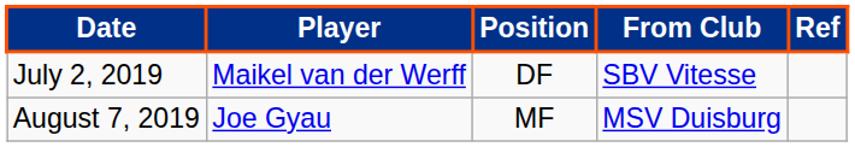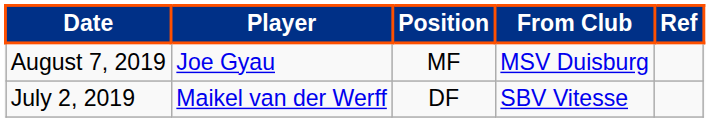 <table class="wikitable" style="text-align:left; font-size:100%;">
 <tr>
 <th style="background:#003087; color:#FFFFFF; border:2px solid #FE5000;" scope="col">Date</th>
 <th style="background:#003087; color:#FFFFFF; border:2px solid #FE5000;" scope="col">Player</th>
 <th style="background:#003087; color:#FFFFFF; border:2px solid #FE5000;" scope="col">Position</th>
 <th style="background:#003087; color:#FFFFFF; border:2px solid #FE5000;" scope="col">From Club</th>
 <th style="background:#003087; color:#FFFFFF; border:2px solid #FE5000;" scope="col">Ref</th>
 </tr>
 <tr>
+<td>August 7, 2019</td>
+<td> <a href='#'>Joe Gyau</a></td>
+<td align=center>MF</td>
+<td> <a href='#'>MSV Duisburg</a></td>
+<td></td>
+</tr>
+<tr>
 <td>July 2, 2019</td>
 <td> <a href='#'>Maikel van der Werff</a></td>
 <td align=center>DF</td>
 <td> <a href='#'>SBV Vitesse</a></td>
 <td></td>
 </tr>
-<tr>
-<td>August 7, 2019</td>
-<td> <a href='#'>Joe Gyau</a></td>
-<td align=center>MF</td>
-<td> <a href='#'>MSV Duisburg</a></td>
-<td></td>
-</tr>
 </table>
